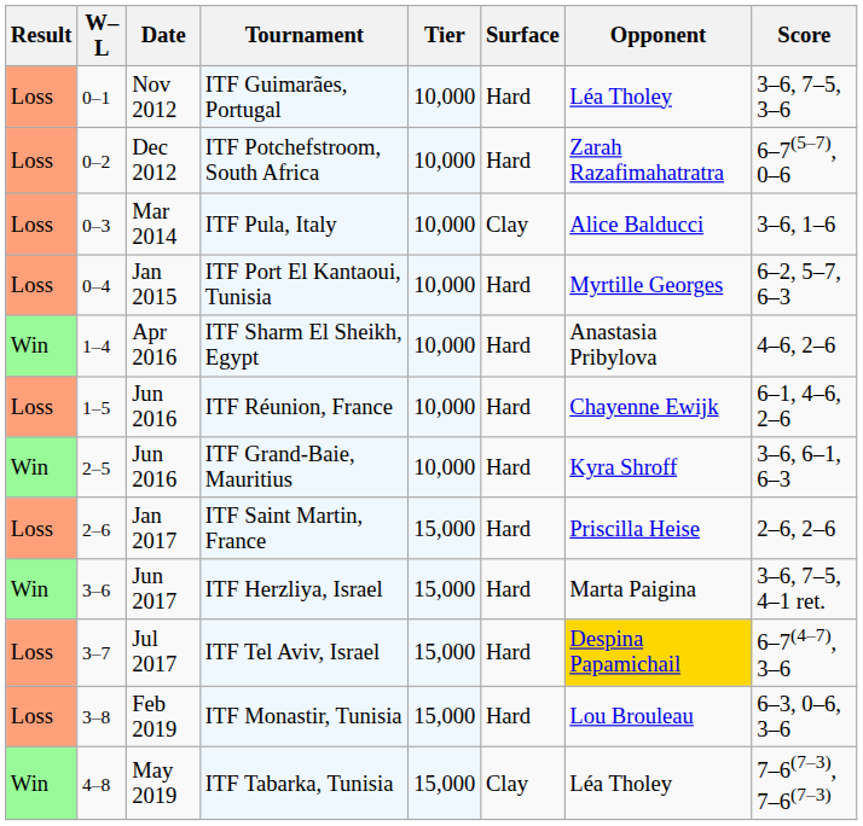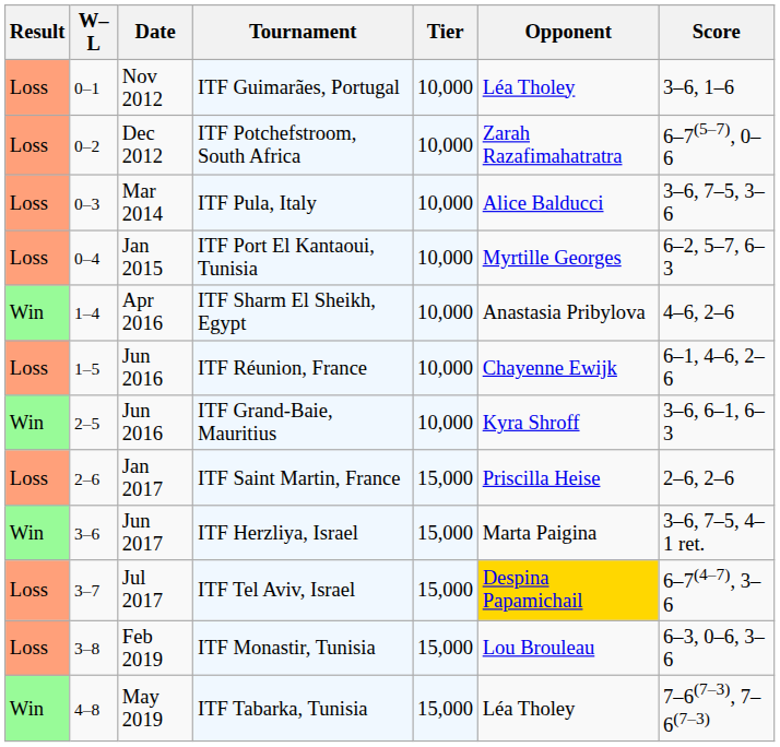 <table class="sortable wikitable">
 <tr>
 <th>Result</th>
 <th class=unsortable>W–L</th>
 <th>Date</th>
 <th>Tournament</th>
 <th>Tier</th>
-<th>Surface</th>
 <th>Opponent</th>
 <th class=unsortable>Score</th>
 </tr>
 <tr>
 <td style=background:#FFA07A>Loss</td>
 <td><small>0–1</small></td>
 <td>Nov 2012</td>
 <td style=background:#f0f8ff;>ITF Guimarães, Portugal</td>
 <td style=background:#f0f8ff;>10,000</td>
-<td>Hard</td>
 <td> <a href='#'>Léa Tholey</a></td>
-<td>3–6, 7–5, 3–6</td>
+<td>3–6, 1–6</td>
 </tr>
 <tr>
 <td style=background:#FFA07A>Loss</td>
 <td><small>0–2</small></td>
 <td>Dec 2012</td>
 <td style=background:#f0f8ff;>ITF Potchefstroom, South Africa</td>
 <td style=background:#f0f8ff;>10,000</td>
-<td>Hard</td>
 <td> <a href='#'>Zarah Razafimahatratra</a></td>
 <td>6–7<sup>(5–7)</sup>, 0–6</td>
 </tr>
 <tr>
 <td style=background:#FFA07A>Loss</td>
 <td><small>0–3</small></td>
 <td>Mar 2014</td>
 <td style=background:#f0f8ff;>ITF Pula, Italy</td>
 <td style=background:#f0f8ff;>10,000</td>
-<td>Clay</td>
 <td> <a href='#'>Alice Balducci</a></td>
-<td>3–6, 1–6</td>
+<td>3–6, 7–5, 3–6</td>
 </tr>
 <tr>
 <td style=background:#FFA07A>Loss</td>
 <td><small>0–4</small></td>
 <td>Jan 2015</td>
 <td style=background:#f0f8ff;>ITF Port El Kantaoui, Tunisia</td>
 <td style=background:#f0f8ff;>10,000</td>
-<td>Hard</td>
 <td> <a href='#'>Myrtille Georges</a></td>
 <td>6–2, 5–7, 6–3</td>
 </tr>
 <tr>
 <td style=background:#98fb98;>Win</td>
 <td><small>1–4</small></td>
 <td>Apr 2016</td>
 <td style=background:#f0f8ff;>ITF Sharm El Sheikh, Egypt</td>
 <td style=background:#f0f8ff;>10,000</td>
-<td>Hard</td>
 <td> Anastasia Pribylova</td>
 <td>4–6, 2–6</td>
 </tr>
 <tr>
 <td style=background:#FFA07A>Loss</td>
 <td><small>1–5</small></td>
 <td>Jun 2016</td>
 <td style=background:#f0f8ff;>ITF Réunion, France</td>
 <td style=background:#f0f8ff;>10,000</td>
-<td>Hard</td>
 <td> <a href='#'>Chayenne Ewijk</a></td>
 <td>6–1, 4–6, 2–6</td>
 </tr>
 <tr>
 <td style=background:#98fb98;>Win</td>
 <td><small>2–5</small></td>
 <td>Jun 2016</td>
 <td style=background:#f0f8ff;>ITF Grand-Baie, Mauritius</td>
 <td style=background:#f0f8ff;>10,000</td>
-<td>Hard</td>
 <td> <a href='#'>Kyra Shroff</a></td>
 <td>3–6, 6–1, 6–3</td>
 </tr>
 <tr>
 <td style=background:#FFA07A>Loss</td>
 <td><small>2–6</small></td>
 <td>Jan 2017</td>
 <td style=background:#f0f8ff;>ITF Saint Martin, France</td>
 <td style=background:#f0f8ff;>15,000</td>
-<td>Hard</td>
 <td> <a href='#'>Priscilla Heise</a></td>
 <td>2–6, 2–6</td>
 </tr>
 <tr>
 <td style=background:#98fb98;>Win</td>
 <td><small>3–6</small></td>
 <td>Jun 2017</td>
 <td style=background:#f0f8ff;>ITF Herzliya, Israel</td>
 <td style=background:#f0f8ff;>15,000</td>
-<td>Hard</td>
 <td> Marta Paigina</td>
 <td>3–6, 7–5, 4–1 ret.</td>
 </tr>
 <tr>
 <td style=background:#FFA07A>Loss</td>
 <td><small>3–7</small></td>
 <td>Jul 2017</td>
 <td style=background:#f0f8ff;>ITF Tel Aviv, Israel</td>
 <td style=background:#f0f8ff;>15,000</td>
-<td>Hard</td>
 <td style="background: gold;"> <a href='#'>Despina Papamichail</a></td>
 <td>6–7<sup>(4–7)</sup>, 3–6</td>
 </tr>
 <tr>
 <td style=background:#FFA07A>Loss</td>
 <td><small>3–8</small></td>
 <td>Feb 2019</td>
 <td style=background:#f0f8ff;>ITF Monastir, Tunisia</td>
 <td style=background:#f0f8ff;>15,000</td>
-<td>Hard</td>
 <td> <a href='#'>Lou Brouleau</a></td>
 <td>6–3, 0–6, 3–6</td>
 </tr>
 <tr>
 <td style=background:#98fb98;>Win</td>
 <td><small>4–8</small></td>
 <td>May 2019</td>
 <td style=background:#f0f8ff;>ITF Tabarka, Tunisia</td>
 <td style=background:#f0f8ff;>15,000</td>
-<td>Clay</td>
 <td> Léa Tholey</td>
 <td>7–6<sup>(7–3)</sup>, 7–6<sup>(7–3)</sup></td>
 </tr>
 </table>
